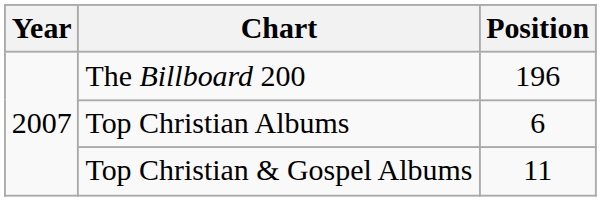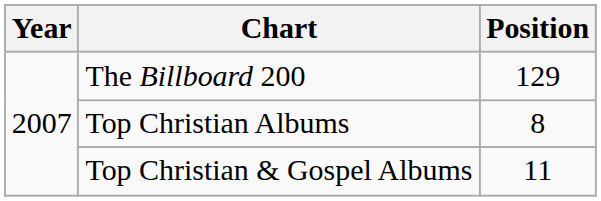 <table class="wikitable">
 <tr>
 <th>Year</th>
 <th>Chart</th>
 <th>Position</th>
 </tr>
 <tr>
 <td rowspan="3">2007</td>
 <td>The <em>Billboard</em> 200</td>
-<td style="text-align:center;">196</td>
+<td style="text-align:center;">129</td>
 </tr>
 <tr>
 <td>Top Christian Albums</td>
-<td style="text-align:center;">6</td>
+<td style="text-align:center;">8</td>
 </tr>
 <tr>
 <td>Top Christian & Gospel Albums</td>
 <td style="text-align:center;">11</td>
 </tr>
 </table>
